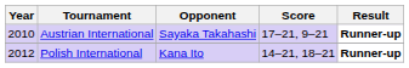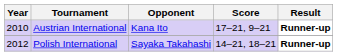 <table class="sortable wikitable" style="font-size: 95%;">
 <tr>
 <th>Year</th>
 <th>Tournament</th>
 <th>Opponent</th>
 <th>Score</th>
 <th>Result</th>
 </tr>
 <tr style="background:#D8CEF6">
 <td align="center">2010</td>
 <td align="left"><a href='#'>Austrian International</a></td>
-<td align="left"> <a href='#'>Sayaka Takahashi</a></td>
+<td align="left"> <a href='#'>Kana Ito</a></td>
 <td align="left">17–21, 9–21</td>
 <td style="text-align:left; background:white"> <strong>Runner-up</strong></td>
 </tr>
 <tr>
 </tr>
 <tr style="background:#D8CEF6">
 <td align="center">2012</td>
 <td align="left"><a href='#'>Polish International</a></td>
-<td align="left"> <a href='#'>Kana Ito</a></td>
+<td align="left"> <a href='#'>Sayaka Takahashi</a></td>
 <td align="left">14–21, 18–21</td>
 <td style="text-align:left; background:white"> <strong>Runner-up</strong></td>
 </tr>
 </table>
